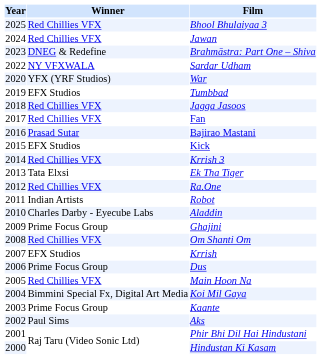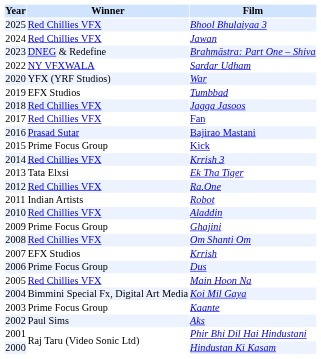 <table cellspacing="1" cellpadding="1" border="0">
 <tr bgcolor="#d1e4fd">
 <th>Year</th>
 <th>Winner</th>
 <th>Film</th>
 </tr>
 <tr>
 </tr>
 <tr bgcolor=#edf3fe>
 <td>2025</td>
 <td><a href='#'>Red Chillies VFX</a></td>
 <td><em><a href='#'>Bhool Bhulaiyaa 3</a></em></td>
 </tr>
 <tr>
 <td>2024</td>
 <td><a href='#'>Red Chillies VFX</a></td>
 <td><a href='#'><em>Jawan</em></a></td>
 </tr>
 <tr bgcolor=#edf3fe>
 <td>2023</td>
 <td><a href='#'>DNEG</a> & Redefine</td>
 <td><em><a href='#'>Brahmāstra: Part One – Shiva</a></em></td>
 </tr>
 <tr>
 <td>2022</td>
 <td><a href='#'>NY VFXWALA</a></td>
 <td><em><a href='#'>Sardar Udham</a></em></td>
 </tr>
 <tr bgcolor=#edf3fe>
 <td>2020</td>
 <td>YFX (YRF Studios)</td>
 <td><em><a href='#'>War</a></em></td>
 </tr>
 <tr>
 <td>2019</td>
 <td>EFX Studios</td>
 <td><em><a href='#'>Tumbbad</a></em></td>
 </tr>
 <tr bgcolor=#edf3fe>
 <td>2018</td>
 <td><a href='#'>Red Chillies VFX</a></td>
 <td><em><a href='#'>Jagga Jasoos</a></em></td>
 </tr>
 <tr>
 <td>2017</td>
 <td><a href='#'>Red Chillies VFX</a></td>
 <td><a href='#'>Fan</a></td>
 </tr>
 <tr bgcolor=#edf3fe>
 <td>2016</td>
 <td><a href='#'>Prasad Sutar</a></td>
 <td><a href='#'>Bajirao Mastani</a></td>
 </tr>
 <tr>
 <td>2015</td>
-<td>EFX Studios</td>
+<td>Prime Focus Group</td>
 <td><a href='#'>Kick</a><em></em></td>
 </tr>
 <tr bgcolor=#edf3fe>
 <td>2014</td>
 <td><a href='#'>Red Chillies VFX</a></td>
 <td><em><a href='#'>Krrish 3</a></em></td>
 </tr>
 <tr>
 <td>2013</td>
 <td>Tata Elxsi</td>
 <td><em><a href='#'>Ek Tha Tiger</a></em></td>
 </tr>
 <tr bgcolor=#edf3fe>
 <td>2012</td>
 <td><a href='#'>Red Chillies VFX</a></td>
 <td><em><a href='#'>Ra.One</a></em></td>
 </tr>
 <tr>
 <td>2011</td>
 <td>Indian Artists</td>
 <td><em><a href='#'>Robot</a></em></td>
 </tr>
 <tr bgcolor=#edf3fe>
 <td>2010</td>
-<td>Charles Darby - Eyecube Labs</td>
+<td><a href='#'>Red Chillies VFX</a></td>
 <td><em><a href='#'>Aladdin</a></em>  </td>
 </tr>
 <tr>
 <td>2009</td>
 <td>Prime Focus Group</td>
 <td><em><a href='#'>Ghajini</a></em></td>
 </tr>
 <tr bgcolor=#edf3fe>
 <td>2008</td>
 <td><a href='#'>Red Chillies VFX</a></td>
 <td><em><a href='#'>Om Shanti Om</a></em></td>
 </tr>
 <tr>
 <td>2007</td>
 <td>EFX Studios</td>
 <td><em><a href='#'>Krrish</a></em></td>
 </tr>
 <tr bgcolor=#edf3fe>
 <td>2006</td>
 <td>Prime Focus Group</td>
 <td><em><a href='#'>Dus</a></em></td>
 </tr>
 <tr>
 <td>2005</td>
 <td><a href='#'>Red Chillies VFX</a></td>
 <td><em><a href='#'>Main Hoon Na</a></em></td>
 </tr>
 <tr bgcolor=#edf3fe>
 <td>2004</td>
 <td>Bimmini Special Fx, Digital Art Media</td>
 <td><em><a href='#'>Koi Mil Gaya</a></em></td>
 </tr>
 <tr>
 <td>2003</td>
 <td>Prime Focus Group</td>
 <td><em><a href='#'>Kaante</a></em></td>
 </tr>
 <tr bgcolor=#edf3fe>
 <td>2002</td>
 <td>Paul Sims</td>
 <td><em><a href='#'>Aks</a></em></td>
 </tr>
 <tr>
 <td>2001</td>
 <td rowspan="2">Raj Taru (Video Sonic Ltd)</td>
 <td><em><a href='#'>Phir Bhi Dil Hai Hindustani</a></em></td>
 </tr>
 <tr bgcolor=#edf3fe>
 <td>2000</td>
 <td><em><a href='#'>Hindustan Ki Kasam</a></em></td>
 </tr>
 </table>
